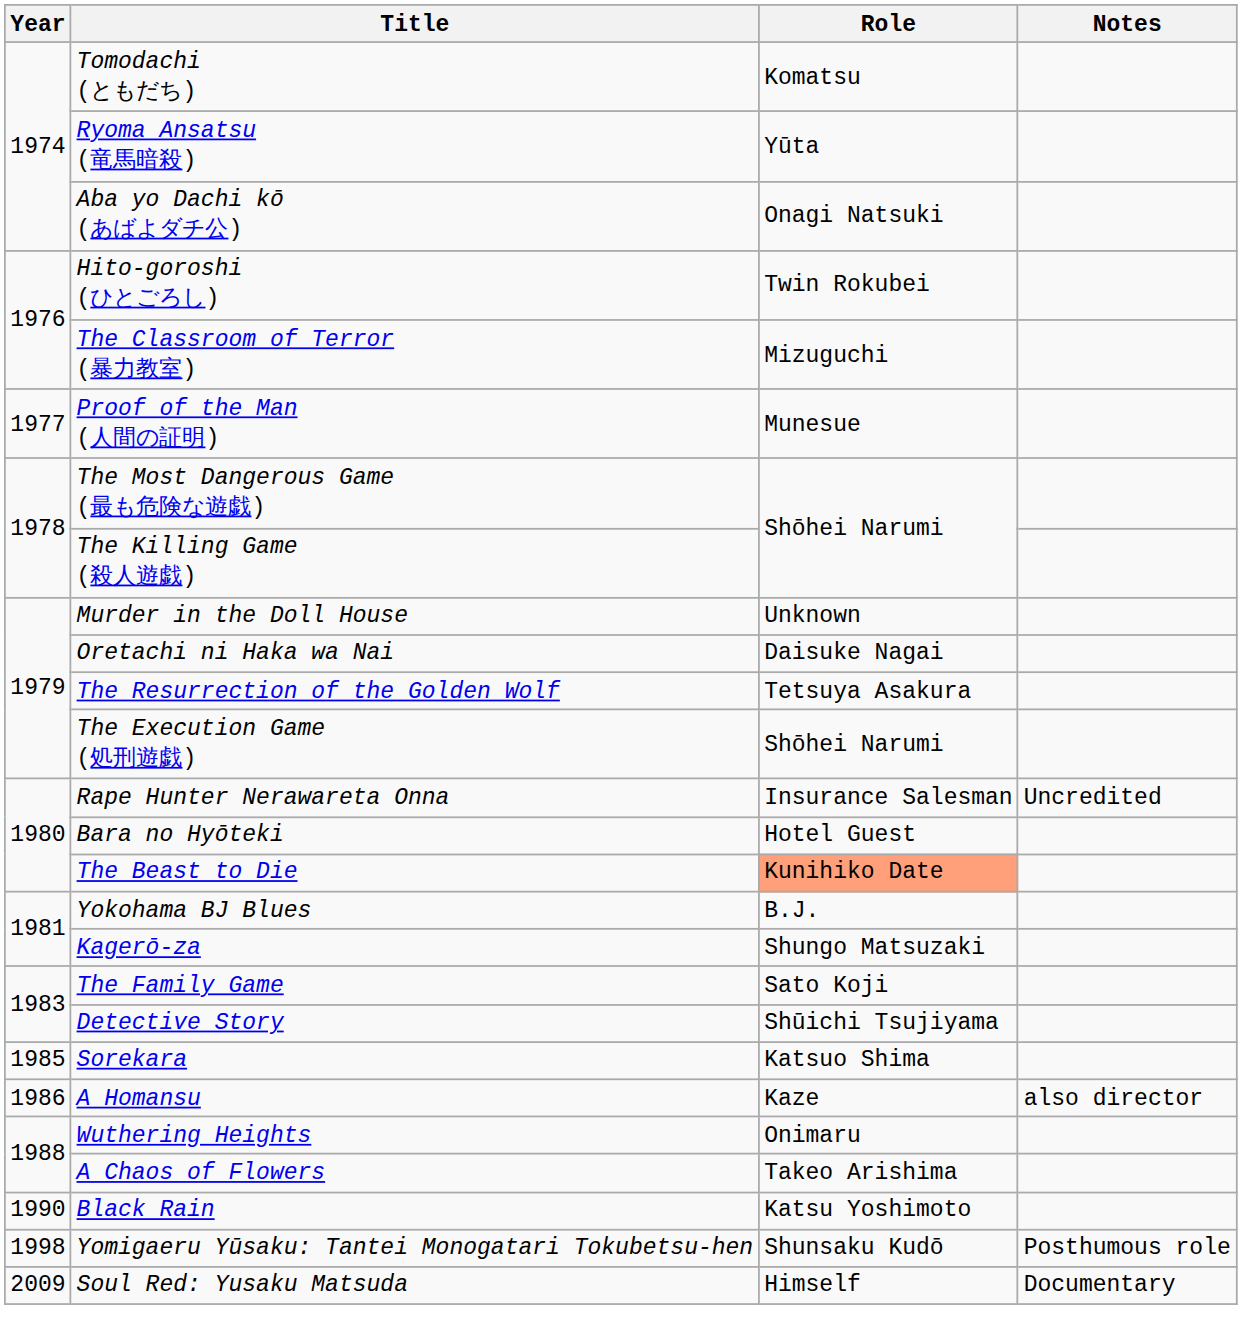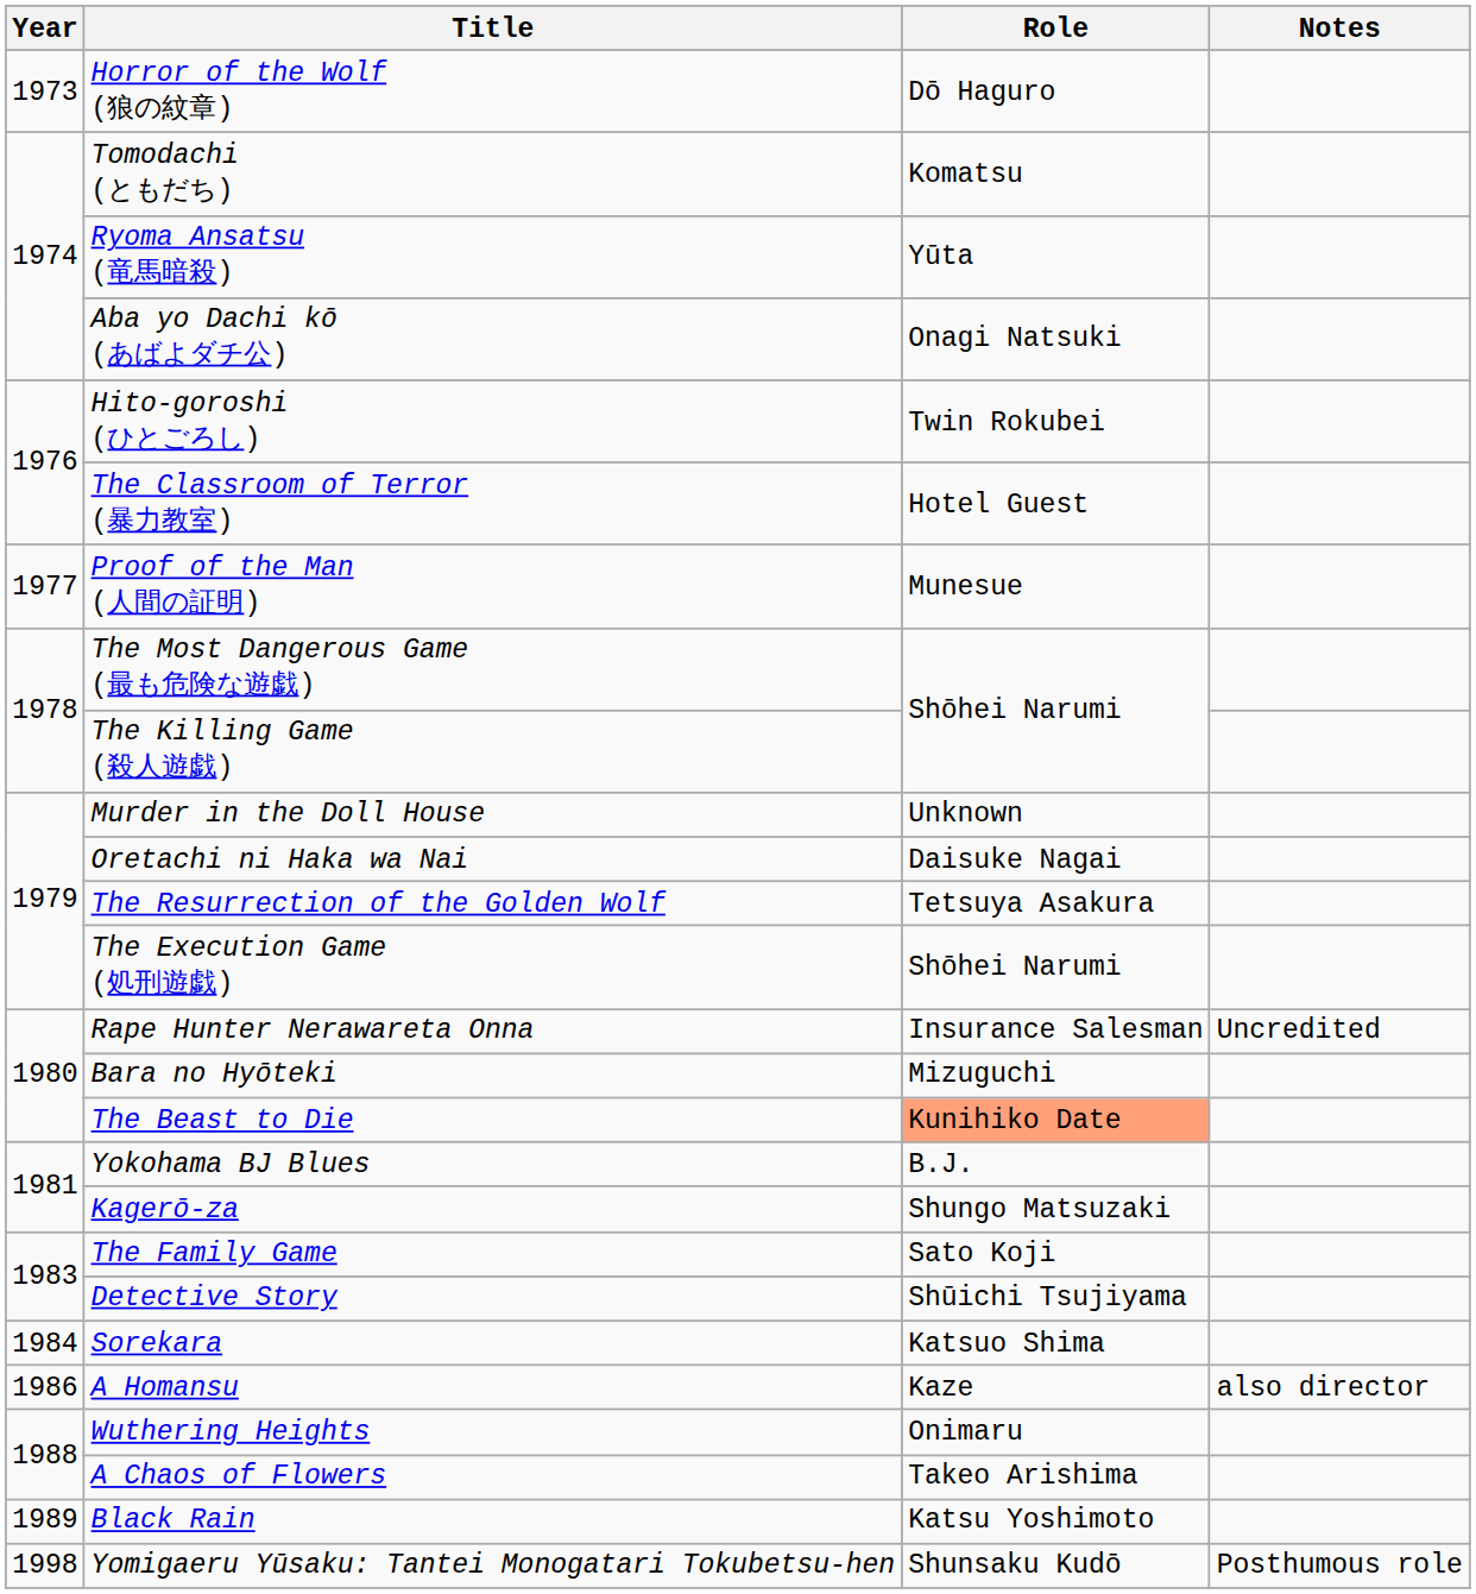 <table class="wikitable">
 <tr>
 <th>Year</th>
 <th>Title</th>
 <th>Role</th>
 <th>Notes</th>
+</tr>
+<tr>
+<td>1973</td>
+<td><em><a href='#'>Horror of the Wolf</a></em><br>(狼の紋章)</td>
+<td>Dō Haguro</td>
+<td></td>
 </tr>
 <tr>
 <td rowspan="3">1974</td>
 <td><em>Tomodachi</em><br>(ともだち)</td>
 <td>Komatsu</td>
 <td></td>
 </tr>
 <tr>
 <td><em><a href='#'>Ryoma Ansatsu</a></em><br>(<a href='#'>竜馬暗殺</a>)</td>
 <td>Yūta</td>
 <td></td>
 </tr>
 <tr>
 <td><em>Aba yo Dachi kō</em><br>(<a href='#'>あばよダチ公</a>)</td>
 <td>Onagi Natsuki</td>
 <td></td>
 </tr>
 <tr>
 <td rowspan="2">1976</td>
 <td><em>Hito-goroshi</em><br>(<a href='#'>ひとごろし</a>)</td>
 <td>Twin Rokubei</td>
 <td></td>
 </tr>
 <tr>
 <td><em><a href='#'>The Classroom of Terror</a></em><br>(<a href='#'>暴力教室</a>)</td>
-<td>Mizuguchi</td>
+<td>Hotel Guest</td>
 <td></td>
 </tr>
 <tr>
 <td>1977</td>
 <td><em><a href='#'>Proof of the Man</a></em><br>(<a href='#'>人間の証明</a>)</td>
 <td>Munesue</td>
 <td></td>
 </tr>
 <tr>
 <td rowspan="2">1978</td>
 <td><em>The Most Dangerous Game</em><br>(<a href='#'>最も危険な遊戯</a>)</td>
 <td rowspan="2">Shōhei Narumi</td>
 <td></td>
 </tr>
 <tr>
 <td><em>The Killing Game</em><br>(<a href='#'>殺人遊戯</a>)</td>
 <td></td>
 </tr>
 <tr>
 <td rowspan="4">1979</td>
 <td><em>Murder in the Doll House</em></td>
 <td>Unknown</td>
 <td></td>
 </tr>
 <tr>
 <td><em>Oretachi ni Haka wa Nai</em></td>
 <td>Daisuke Nagai</td>
 <td></td>
 </tr>
 <tr>
 <td><em><a href='#'>The Resurrection of the Golden Wolf</a></em></td>
 <td>Tetsuya Asakura</td>
 <td></td>
 </tr>
 <tr>
 <td><em>The Execution Game</em><br>(<a href='#'>処刑遊戯</a>)</td>
 <td>Shōhei Narumi</td>
 <td></td>
 </tr>
 <tr>
 <td rowspan="3">1980</td>
 <td><em>Rape Hunter Nerawareta Onna</em></td>
 <td>Insurance Salesman</td>
 <td>Uncredited</td>
 </tr>
 <tr>
 <td><em>Bara no Hyōteki</em></td>
-<td>Hotel Guest</td>
+<td>Mizuguchi</td>
 <td></td>
 </tr>
 <tr>
 <td><em><a href='#'>The Beast to Die</a></em></td>
 <td style="background: lightsalmon;">Kunihiko Date</td>
 <td></td>
 </tr>
 <tr>
 <td rowspan="2">1981</td>
 <td><em>Yokohama BJ Blues</em></td>
 <td>B.J.</td>
 <td></td>
 </tr>
 <tr>
 <td><em><a href='#'>Kagerō-za</a></em></td>
 <td>Shungo Matsuzaki</td>
 <td></td>
 </tr>
 <tr>
 <td rowspan="2">1983</td>
 <td><em><a href='#'>The Family Game</a></em></td>
 <td>Sato Koji</td>
 <td></td>
 </tr>
 <tr>
 <td><em><a href='#'>Detective Story</a></em></td>
 <td>Shūichi Tsujiyama</td>
 <td></td>
 </tr>
 <tr>
-<td>1985</td>
+<td>1984</td>
 <td><em><a href='#'>Sorekara</a></em></td>
 <td>Katsuo Shima</td>
 <td></td>
 </tr>
 <tr>
 <td>1986</td>
 <td><em><a href='#'>A Homansu</a></em></td>
 <td>Kaze</td>
 <td>also director</td>
 </tr>
 <tr>
 <td rowspan="2">1988</td>
 <td><em><a href='#'>Wuthering Heights</a></em></td>
 <td>Onimaru</td>
 <td></td>
 </tr>
 <tr>
 <td><em><a href='#'>A Chaos of Flowers</a></em></td>
 <td>Takeo Arishima</td>
 <td></td>
 </tr>
 <tr>
-<td>1990</td>
+<td>1989</td>
 <td><em><a href='#'>Black Rain</a></em></td>
 <td>Katsu Yoshimoto</td>
 <td></td>
 </tr>
 <tr>
 <td>1998</td>
 <td><em>Yomigaeru Yūsaku: Tantei Monogatari Tokubetsu-hen</em></td>
 <td>Shunsaku Kudō</td>
 <td>Posthumous role</td>
 </tr>
-<tr>
-<td>2009</td>
-<td><em>Soul Red: Yusaku Matsuda</em></td>
-<td>Himself</td>
-<td>Documentary</td>
-</tr>
 </table>
